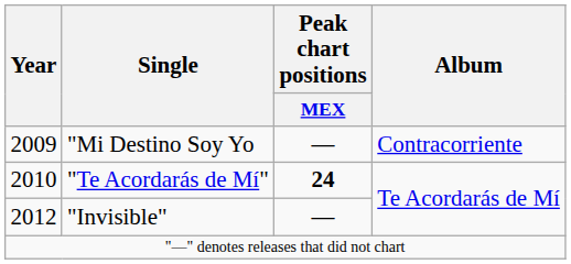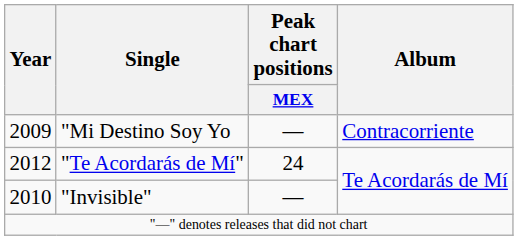 <table class="wikitable" style="text-align:center;">
 <tr>
 <th rowspan="2">Year</th>
 <th rowspan="2">Single</th>
 <th colspan="1">Peak chart positions</th>
 <th rowspan="2">Album</th>
 </tr>
 <tr style="font-size:smaller;">
 <th style="width:35px;"><a href='#'>MEX</a></th>
 </tr>
 <tr>
 <td>2009</td>
 <td style="text-align:left;">"Mi Destino Soy Yo<em></td>
 <td>—</td>
 <td style="text-align:left;"></em><a href='#'>Contracorriente</a><em></td>
 </tr>
 <tr>
-<td>2010</td>
+<td>2012</td>
 <td style="text-align:left;">"<a href='#'>Te Acordarás de Mí</a>"</td>
-<td><strong>24</strong></td>
+<td>24</td>
 <td style="text-align:left;" rowspan=2></em><a href='#'>Te Acordarás de Mí</a><em></td>
 </tr>
 <tr>
-<td>2012</td>
+<td>2010</td>
 <td style="text-align:left;">"Invisible"</td>
 <td>—</td>
 </tr>
 <tr>
 <td colspan="20" style="font-size:8pt">"—" denotes releases that did not chart</td>
 </tr>
 </table>
